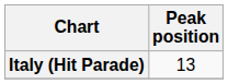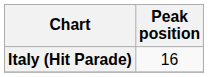 <table class="wikitable sortable plainrowheaders" style="text-align:center">
 <tr>
 <th scope="col">Chart</th>
 <th scope="col">Peak<br>position</th>
 </tr>
 <tr>
 <th scope="row">Italy (Hit Parade)</th>
-<td>13</td>
+<td>16</td>
 </tr>
 <tr>
 </tr>
 </table>
